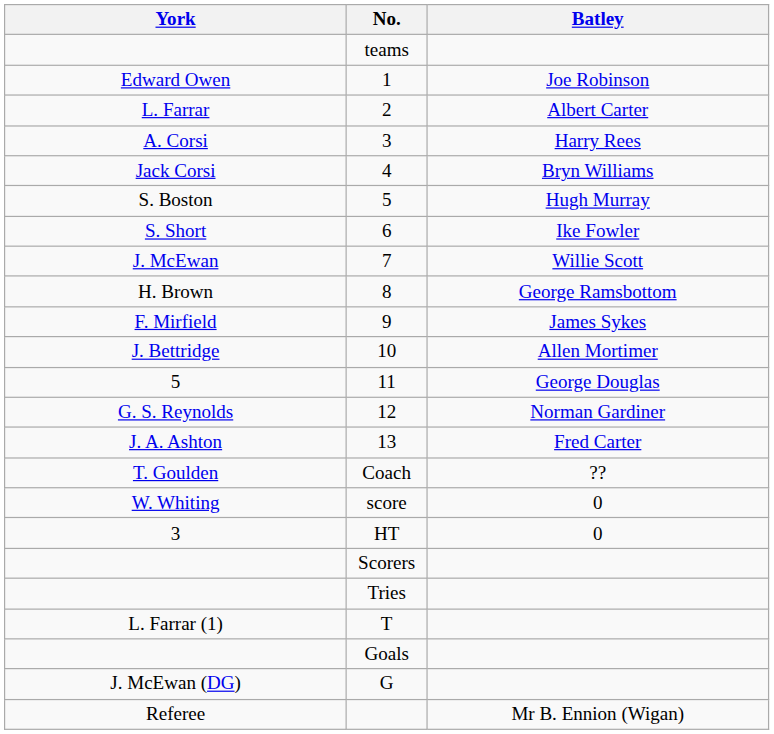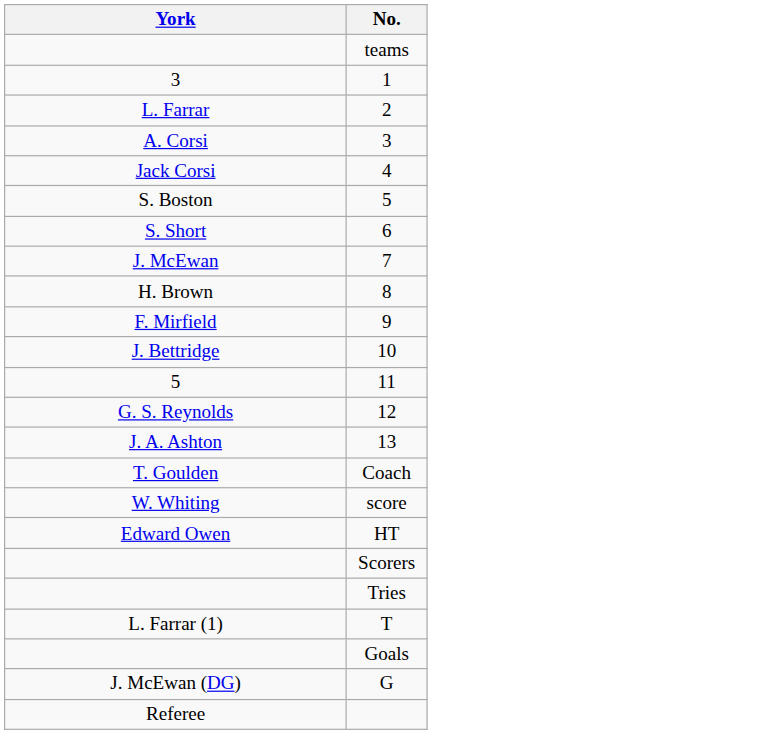 <table class="wikitable" style="text-align:center;">
 <tr>
 <th width=280 abbr=winner><a href='#'>York</a></th>
 <th width=60 abbr="Number">No.</th>
-<th width=280 abbr=runner-up><a href='#'>Batley</a></th>
 </tr>
 <tr>
 <td></td>
 <td>teams</td>
-<td></td>
 </tr>
 <tr>
-<td><a href='#'>Edward Owen</a></td>
+<td>3</td>
 <td>1</td>
-<td><a href='#'>Joe Robinson</a></td>
 </tr>
 <tr>
 <td><a href='#'>L. Farrar</a></td>
 <td>2</td>
-<td><a href='#'>Albert Carter</a></td>
 </tr>
 <tr>
 <td><a href='#'>A. Corsi</a></td>
 <td>3</td>
-<td><a href='#'>Harry Rees</a></td>
 </tr>
 <tr>
 <td><a href='#'>Jack Corsi</a></td>
 <td>4</td>
-<td><a href='#'>Bryn Williams</a></td>
 </tr>
 <tr>
 <td>S. Boston</td>
 <td>5</td>
-<td><a href='#'>Hugh Murray</a></td>
 </tr>
 <tr>
 <td><a href='#'>S. Short</a></td>
 <td>6</td>
-<td><a href='#'>Ike Fowler</a></td>
 </tr>
 <tr>
 <td><a href='#'>J. McEwan</a></td>
 <td>7</td>
-<td><a href='#'>Willie Scott</a></td>
 </tr>
 <tr>
 <td>H. Brown</td>
 <td>8</td>
-<td><a href='#'>George Ramsbottom</a></td>
 </tr>
 <tr>
 <td><a href='#'>F. Mirfield</a></td>
 <td>9</td>
-<td><a href='#'>James Sykes</a></td>
 </tr>
 <tr>
 <td><a href='#'>J. Bettridge</a></td>
 <td>10</td>
-<td><a href='#'>Allen Mortimer</a></td>
 </tr>
 <tr>
 <td>5</td>
 <td>11</td>
-<td><a href='#'>George Douglas</a></td>
 </tr>
 <tr>
 <td><a href='#'>G. S. Reynolds</a></td>
 <td>12</td>
-<td><a href='#'>Norman Gardiner</a></td>
 </tr>
 <tr>
 <td><a href='#'>J. A. Ashton</a></td>
 <td>13</td>
-<td><a href='#'>Fred Carter</a></td>
 </tr>
 <tr>
 <td><a href='#'>T. Goulden</a></td>
 <td>Coach</td>
-<td>??</td>
 </tr>
 <tr>
 <td><a href='#'>W. Whiting</a></td>
 <td>score</td>
-<td>0</td>
 </tr>
 <tr>
-<td>3</td>
+<td><a href='#'>Edward Owen</a></td>
 <td>HT</td>
-<td>0</td>
 </tr>
 <tr>
 <td></td>
 <td>Scorers</td>
-<td></td>
 </tr>
 <tr>
 <td></td>
 <td>Tries</td>
-<td></td>
 </tr>
 <tr>
 <td>L. Farrar (1)</td>
 <td>T</td>
-<td></td>
 </tr>
 <tr>
 <td></td>
 <td>Goals</td>
-<td></td>
 </tr>
 <tr>
 <td>J. McEwan (<a href='#'>DG</a>)</td>
 <td>G</td>
-<td></td>
 </tr>
 <tr>
 <td>Referee</td>
 <td></td>
-<td>Mr B. Ennion (Wigan)</td>
 </tr>
 </table>
